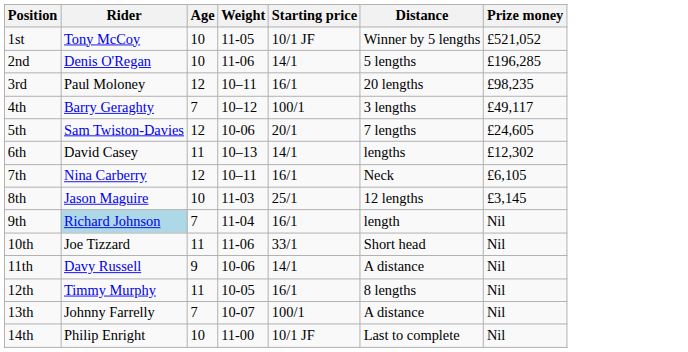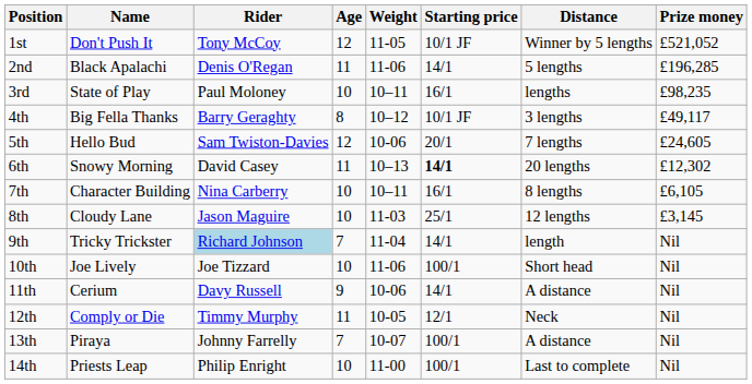 <table class="wikitable sortable">
 <tr>
 <th>Position</th>
+<th>Name</th>
 <th>Rider</th>
 <th>Age</th>
 <th>Weight</th>
 <th>Starting price</th>
 <th>Distance</th>
 <th>Prize money</th>
 </tr>
 <tr>
 <td>1st</td>
+<td><a href='#'>Don't Push It</a></td>
 <td><a href='#'>Tony McCoy</a></td>
-<td>10</td>
+<td>12</td>
 <td>11-05</td>
 <td>10/1 JF</td>
 <td>Winner by 5 lengths</td>
 <td>£521,052</td>
 </tr>
 <tr>
 <td>2nd</td>
+<td>Black Apalachi</td>
 <td><a href='#'>Denis O'Regan</a></td>
-<td>10</td>
+<td>11</td>
 <td>11-06</td>
 <td>14/1</td>
 <td>5 lengths</td>
 <td>£196,285</td>
 </tr>
 <tr>
 <td>3rd</td>
+<td>State of Play</td>
 <td>Paul Moloney</td>
-<td>12</td>
+<td>10</td>
 <td>10–11</td>
 <td>16/1</td>
-<td>20 lengths</td>
+<td> lengths</td>
 <td>£98,235</td>
 </tr>
 <tr>
 <td>4th</td>
+<td>Big Fella Thanks</td>
 <td><a href='#'>Barry Geraghty</a></td>
-<td>7</td>
+<td>8</td>
 <td>10–12</td>
-<td>100/1</td>
+<td>10/1 JF</td>
 <td>3 lengths</td>
 <td>£49,117</td>
 </tr>
 <tr>
 <td>5th</td>
+<td>Hello Bud</td>
 <td><a href='#'>Sam Twiston-Davies</a></td>
 <td>12</td>
 <td>10-06</td>
 <td>20/1</td>
 <td>7 lengths</td>
 <td>£24,605</td>
 </tr>
 <tr>
 <td>6th</td>
+<td>Snowy Morning</td>
 <td>David Casey</td>
 <td>11</td>
 <td>10–13</td>
-<td>14/1</td>
-<td> lengths</td>
+<td><strong>14/1</strong></td>
+<td>20 lengths</td>
 <td>£12,302</td>
 </tr>
 <tr>
 <td>7th</td>
+<td>Character Building</td>
 <td><a href='#'>Nina Carberry</a></td>
-<td>12</td>
+<td>10</td>
 <td>10–11</td>
 <td>16/1</td>
-<td>Neck</td>
+<td>8 lengths</td>
 <td>£6,105</td>
 </tr>
 <tr>
 <td>8th</td>
+<td>Cloudy Lane</td>
 <td><a href='#'>Jason Maguire</a></td>
 <td>10</td>
 <td>11-03</td>
 <td>25/1</td>
 <td>12 lengths</td>
 <td>£3,145</td>
 </tr>
 <tr>
 <td>9th</td>
+<td>Tricky Trickster</td>
 <td style="background: lightblue;"><a href='#'>Richard Johnson</a></td>
 <td>7</td>
 <td>11-04</td>
-<td>16/1</td>
+<td>14/1</td>
 <td> length</td>
 <td>Nil</td>
 </tr>
 <tr>
 <td>10th</td>
+<td>Joe Lively</td>
 <td>Joe Tizzard</td>
-<td>11</td>
+<td>10</td>
 <td>11-06</td>
-<td>33/1</td>
+<td>100/1</td>
 <td>Short head</td>
 <td>Nil</td>
 </tr>
 <tr>
 <td>11th</td>
+<td>Cerium</td>
 <td><a href='#'>Davy Russell</a></td>
 <td>9</td>
 <td>10-06</td>
 <td>14/1</td>
 <td>A distance</td>
 <td>Nil</td>
 </tr>
 <tr>
 <td>12th</td>
+<td><a href='#'>Comply or Die</a></td>
 <td><a href='#'>Timmy Murphy</a></td>
 <td>11</td>
 <td>10-05</td>
-<td>16/1</td>
-<td>8 lengths</td>
+<td>12/1</td>
+<td>Neck</td>
 <td>Nil</td>
 </tr>
 <tr>
 <td>13th</td>
+<td>Piraya</td>
 <td>Johnny Farrelly</td>
 <td>7</td>
 <td>10-07</td>
 <td>100/1</td>
 <td>A distance</td>
 <td>Nil</td>
 </tr>
 <tr>
 <td>14th</td>
+<td>Priests Leap</td>
 <td>Philip Enright</td>
 <td>10</td>
 <td>11-00</td>
-<td>10/1 JF</td>
+<td>100/1</td>
 <td>Last to complete</td>
 <td>Nil</td>
 </tr>
 </table>
